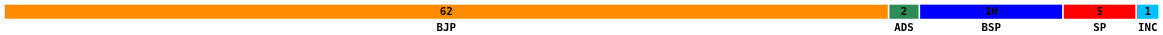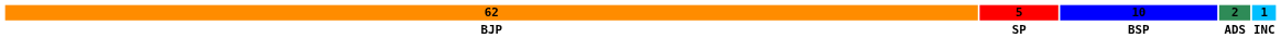 <table style="width:88%; text-align:center;">
 <tr>
 <td style="background:DarkOrange; width:77.5%;"><strong>62</strong></td>
+<td style="background:Red; width:6.25%;"><strong>5</strong></td>
+<td style="background:Blue; width:12.5%;"><strong>10</strong></td>
 <td style="background:SeaGreen; width:2.5%;"><strong>2</strong></td>
-<td style="background:Blue; width:12.5%;"><strong>10</strong></td>
-<td style="background:Red; width:6.25%;"><strong>5</strong></td>
 <td style="background:DeepSkyBlue; width:1.25%;"><strong>1</strong></td>
 </tr>
 <tr>
 <td><span><strong>BJP</strong></span></td>
+<td><span><strong>SP</strong></span></td>
+<td><span><strong>BSP</strong></span></td>
 <td><span><strong>ADS</strong></span></td>
-<td><span><strong>BSP</strong></span></td>
-<td><span><strong>SP</strong></span></td>
 <td><span><strong>INC</strong></span></td>
 </tr>
 </table>
